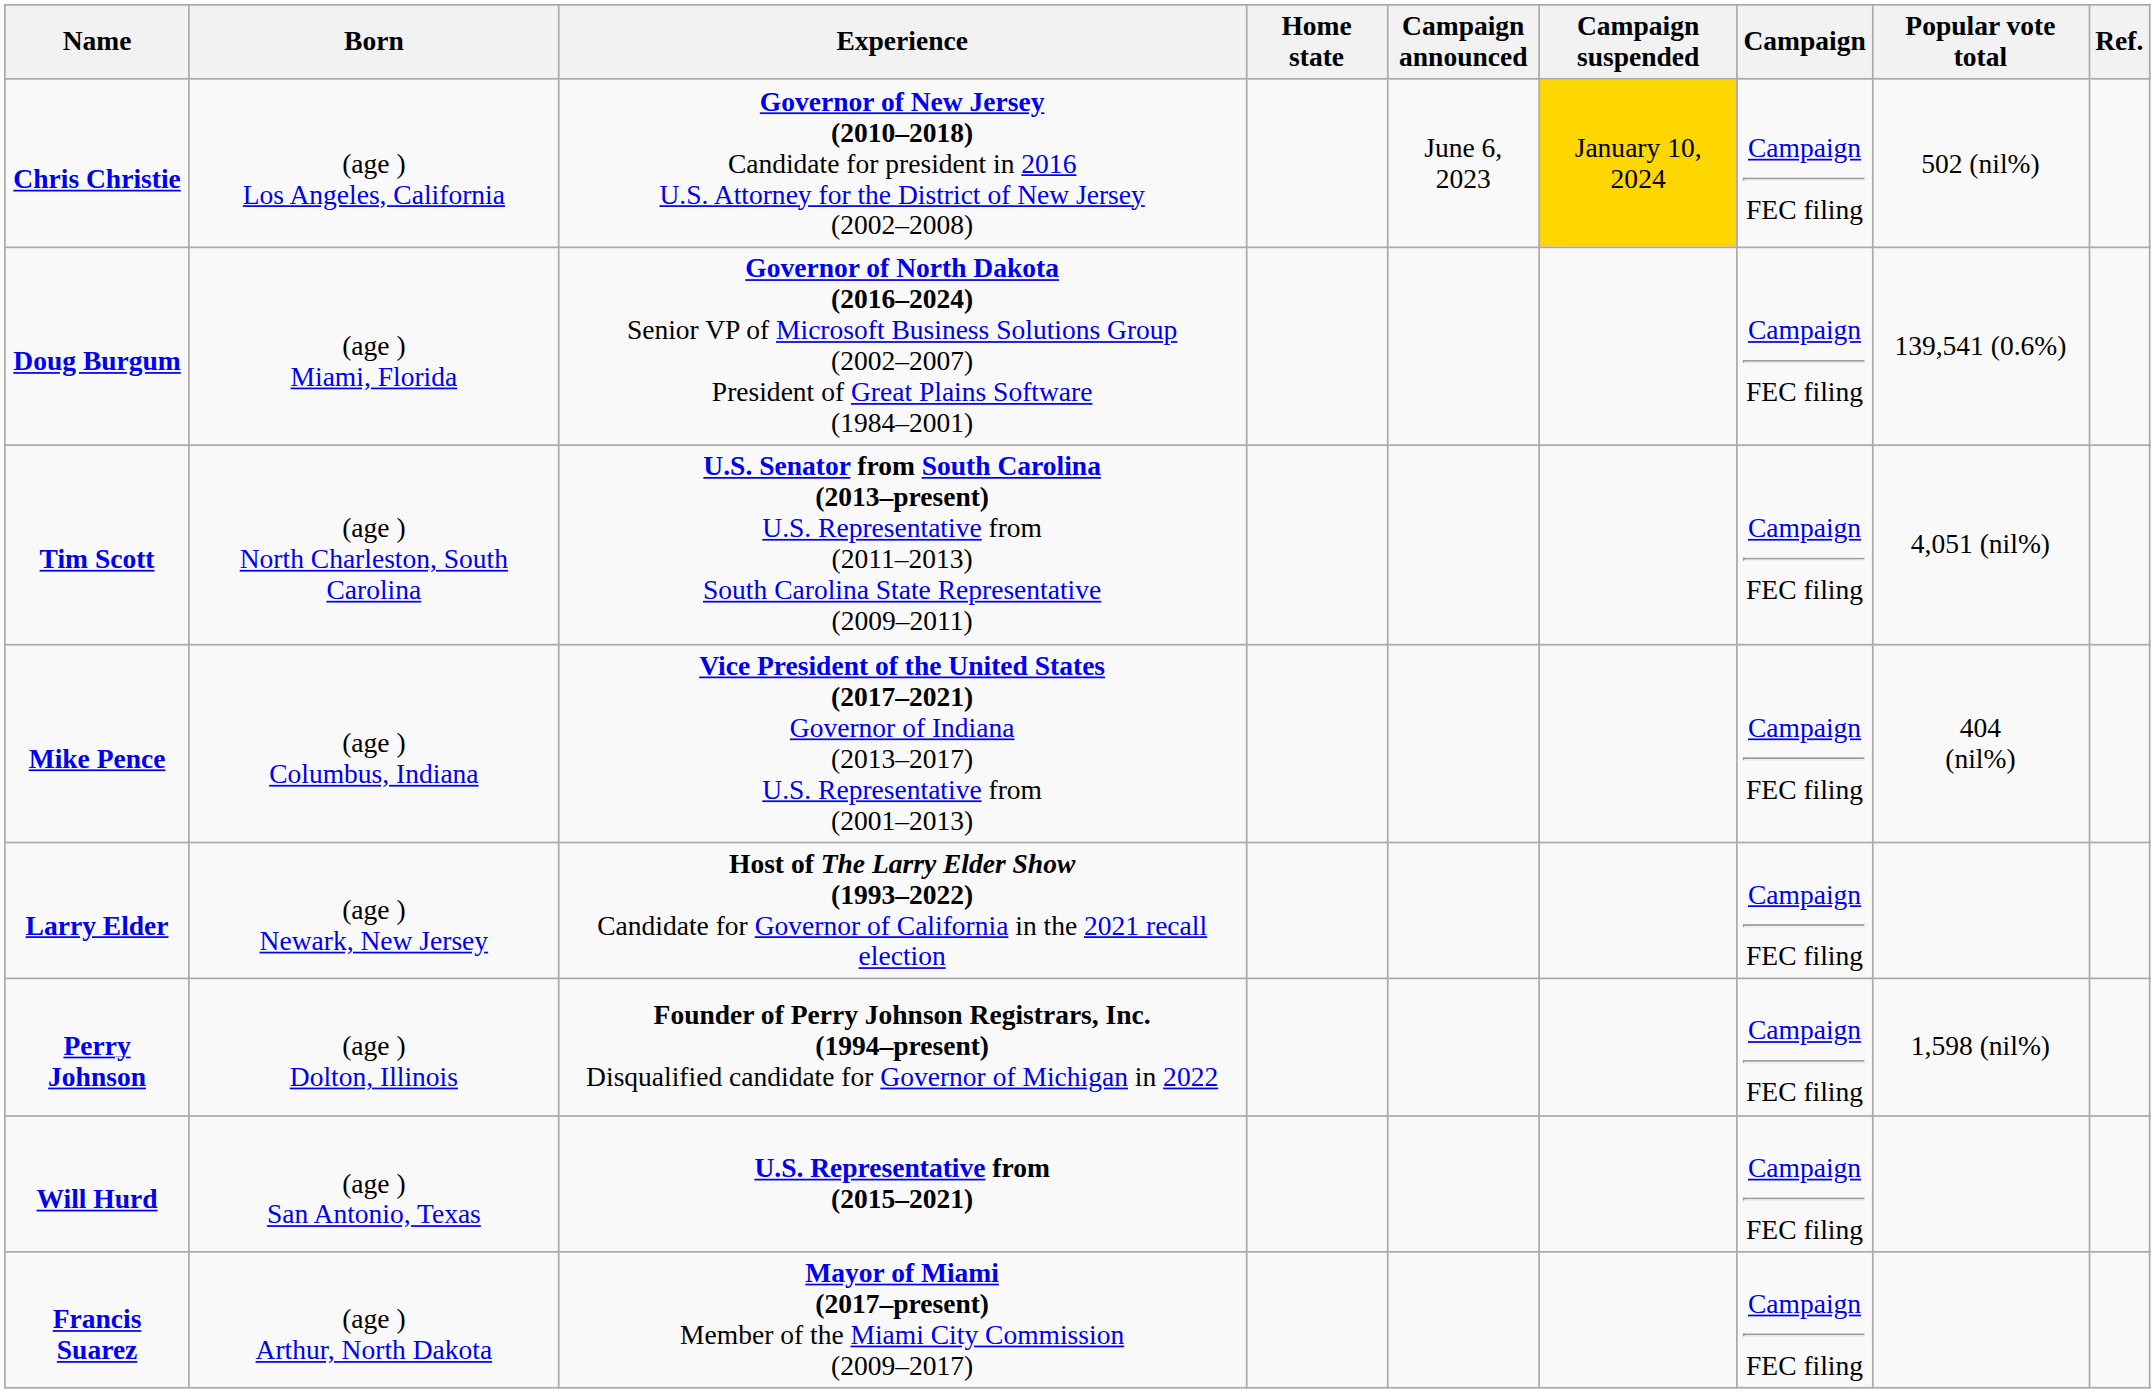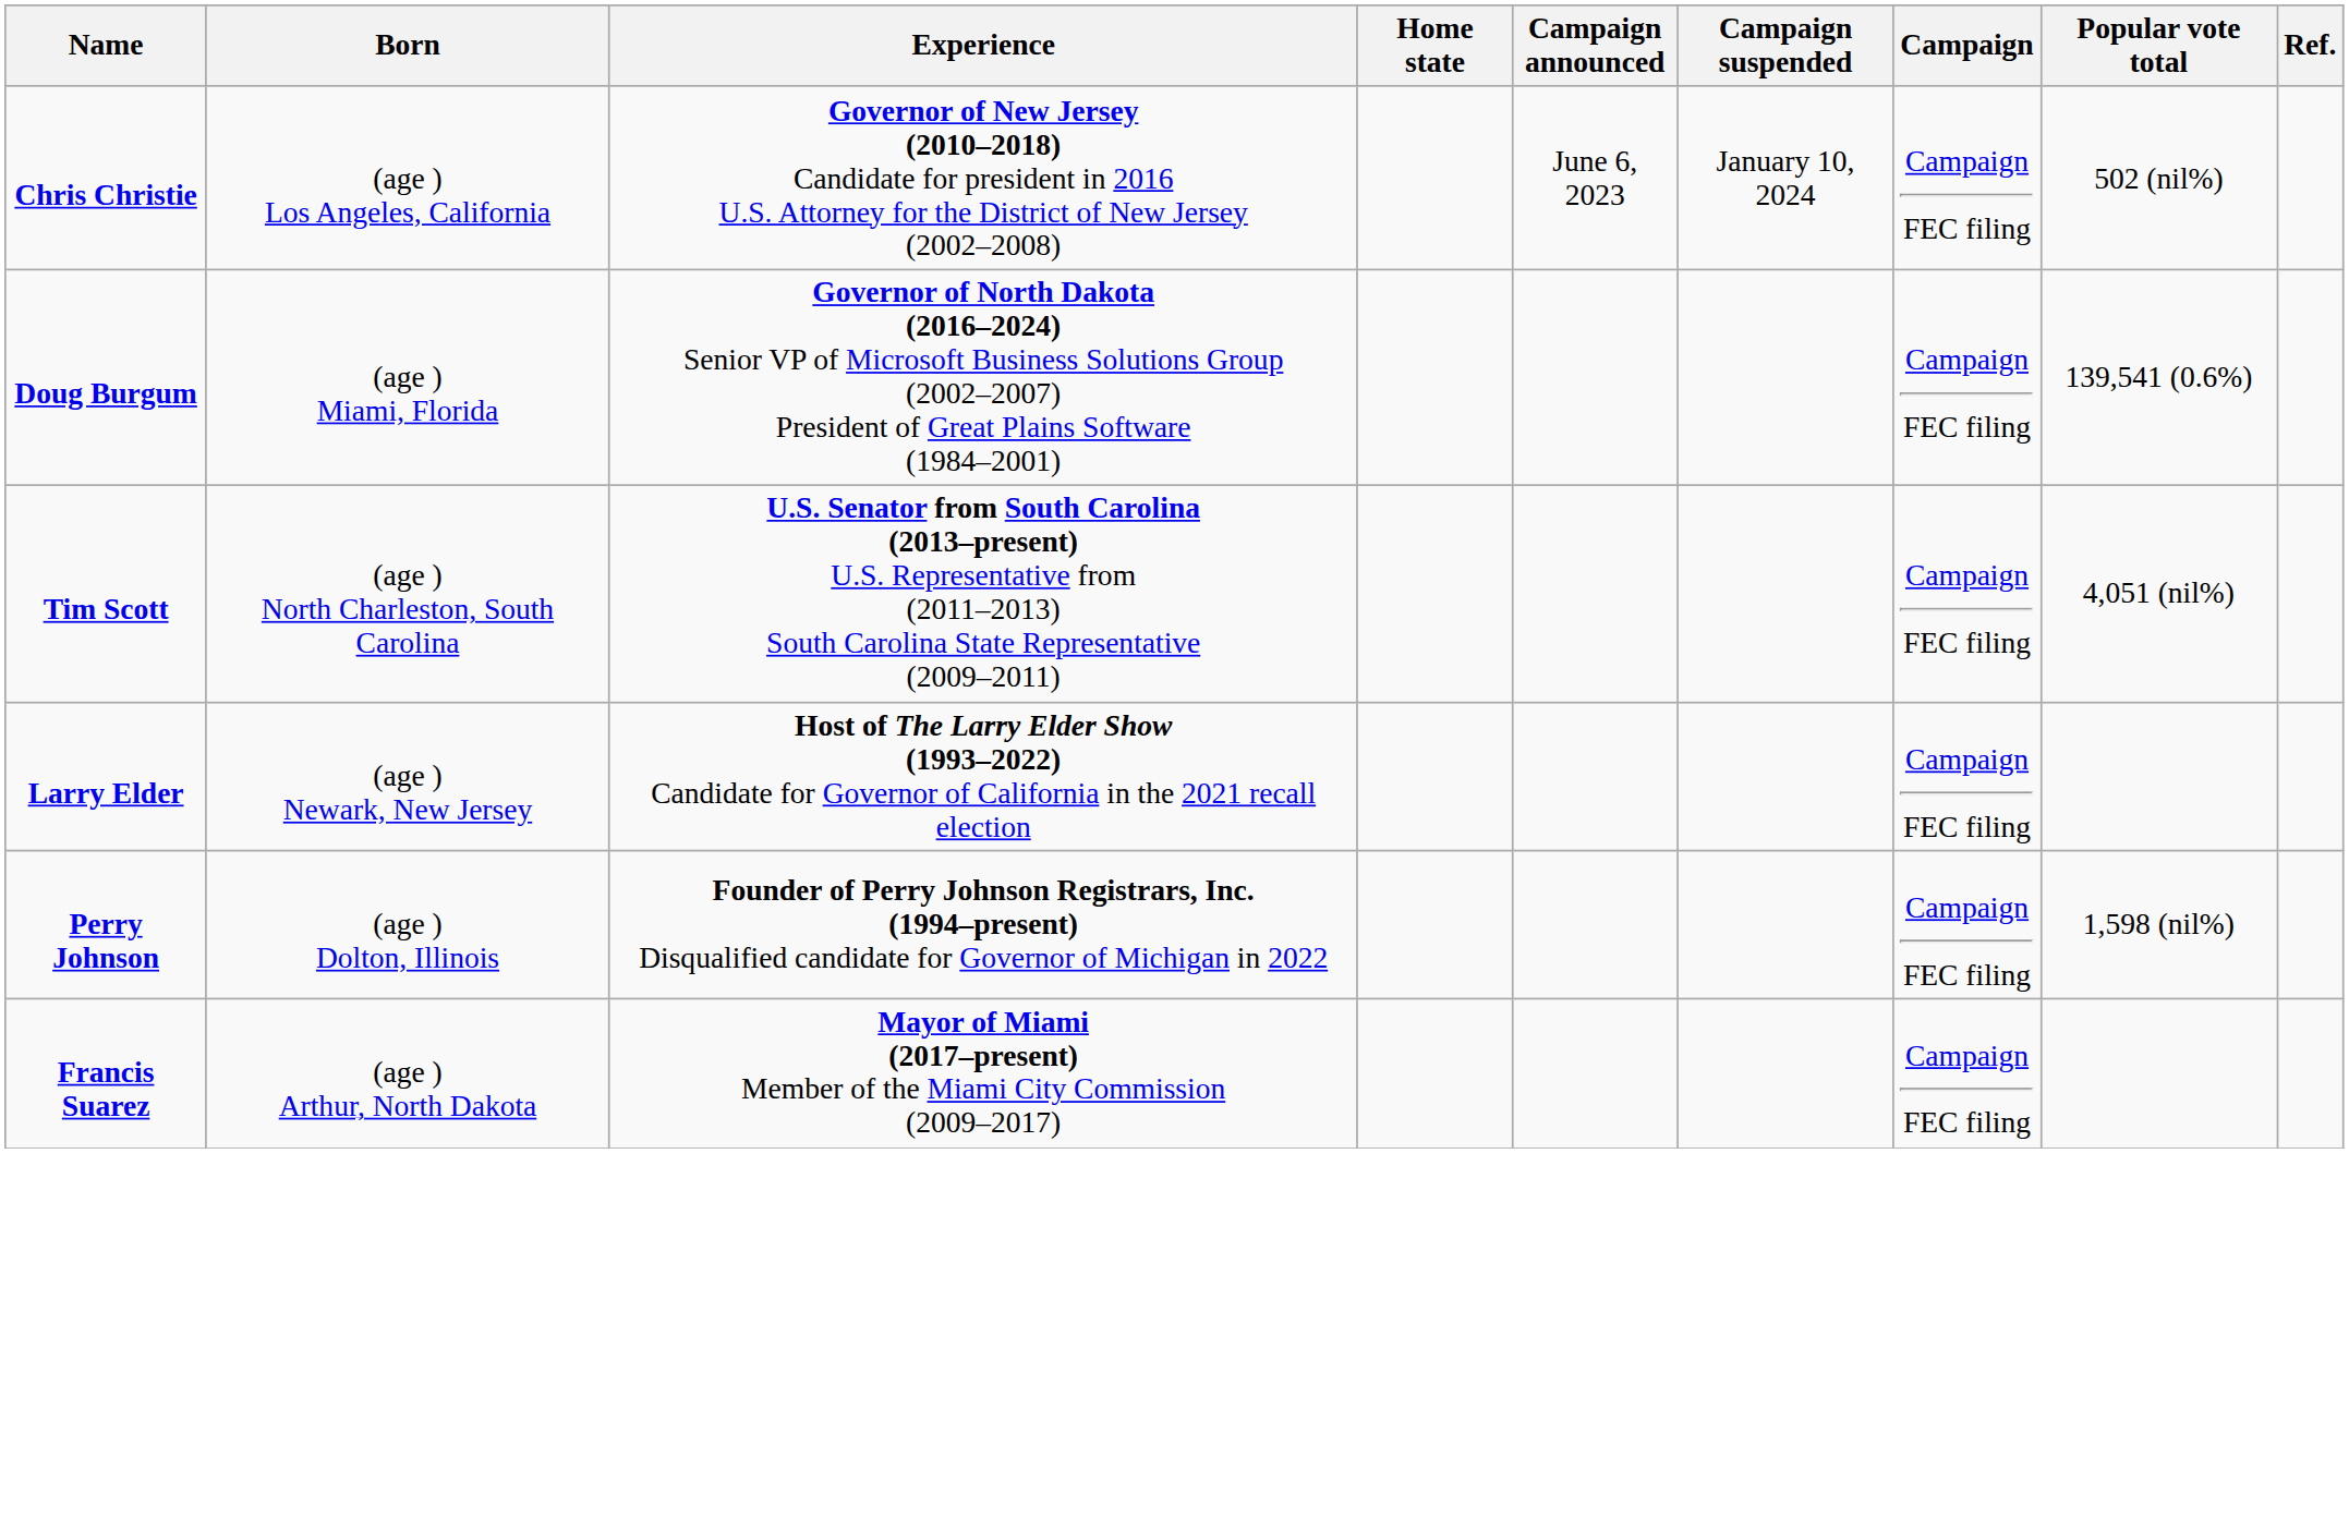 <table class="wikitable sortable" style="text-align:center;">
 <tr>
 <th scope="col">Name</th>
 <th scope="col">Born</th>
 <th scope="col" class="unsortable">Experience</th>
 <th scope="col">Home state</th>
 <th scope="col">Campaign<br>announced</th>
 <th scope="col">Campaign<br>suspended</th>
 <th scope="col">Campaign</th>
 <th scope="col">Popular vote total</th>
 <th scope="col">Ref.</th>
 </tr>
 <tr>
 <td><br><strong><a href='#'>Chris Christie</a></strong></td>
 <td><br>(age )<br><a href='#'>Los Angeles, California</a></td>
 <td><strong><a href='#'>Governor of New Jersey</a><br> (2010–2018)</strong><br>Candidate for president in <a href='#'>2016</a><br><a href='#'>U.S. Attorney for the District of New Jersey</a><br> (2002–2008)<br></td>
 <td></td>
 <td>June 6, 2023</td>
-<td style="background: gold;">January 10, 2024</td>
+<td>January 10, 2024</td>
 <td><br><a href='#'>Campaign</a><hr>FEC filing<br></td>
 <td>502 (nil%)</td>
 <td></td>
 </tr>
 <tr>
 <td scope="row" data-sort-value="Burgum, Doug"><br><strong><a href='#'>Doug Burgum</a></strong></td>
 <td><br>(age )<br><a href='#'>Miami, Florida</a></td>
 <td><strong><a href='#'>Governor of North Dakota</a><br> (2016–2024)</strong><br>Senior VP of <a href='#'>Microsoft Business Solutions Group</a><br> (2002–2007)<br>President of <a href='#'>Great Plains Software</a><br> (1984–2001)<br></td>
 <td></td>
 <td></td>
 <td><br> </td>
 <td><br><a href='#'>Campaign</a><hr>FEC filing<br></td>
 <td>139,541 (0.6%)</td>
 <td></td>
 </tr>
 <tr>
 <td scope="row" data-sort-value="Scott, Tim"><br><strong><a href='#'>Tim Scott</a></strong></td>
 <td><br>(age )<br><a href='#'>North Charleston, South Carolina</a></td>
 <td><strong><a href='#'>U.S. Senator</a> from <a href='#'>South Carolina</a><br> (2013–present)</strong><br><a href='#'>U.S. Representative</a> from <br> (2011–2013)<br><a href='#'>South Carolina State Representative</a><br> (2009–2011)<br></td>
 <td></td>
 <td><br></td>
 <td><br> </td>
 <td><br><a href='#'>Campaign</a><hr>FEC filing<br></td>
 <td>4,051 (nil%)</td>
 <td></td>
 </tr>
 <tr>
-<td scope="row" date-sort-value="Pence, Mike"><br><strong><a href='#'>Mike Pence</a></strong></td>
-<td><br>(age )<br><a href='#'>Columbus, Indiana</a></td>
-<td><strong><a href='#'>Vice President of the United States</a><br> (2017–2021)</strong><br><a href='#'>Governor of Indiana</a><br> (2013–2017)<br><a href='#'>U.S. Representative</a> from <br>(2001–2013)</td>
-<td></td>
-<td></td>
-<td></td>
-<td><br><a href='#'>Campaign</a><hr>FEC filing<br></td>
-<td>404<br>(nil%)</td>
-<td></td>
-</tr>
-<tr>
 <td scope="row" data-sort-value="Elder, Larry"><br><strong><a href='#'>Larry Elder</a></strong></td>
 <td><br>(age )<br><a href='#'>Newark, New Jersey</a></td>
 <td><strong>Host of <em>The Larry Elder Show</em><br>(1993–2022)</strong><br>Candidate for <a href='#'>Governor of California</a> in the <a href='#'>2021 recall election</a></td>
 <td></td>
 <td></td>
 <td><br></td>
 <td><br><a href='#'>Campaign</a><hr>FEC filing<br></td>
 <td></td>
 <td></td>
 </tr>
 <tr>
 <td scope="row" data-sort-value="Johnson, Perry"><br><strong><a href='#'>Perry Johnson</a></strong></td>
 <td><br>(age )<br><a href='#'>Dolton, Illinois</a></td>
 <td><strong>Founder of Perry Johnson Registrars, Inc.<br>(1994–present)</strong><br>Disqualified candidate for <a href='#'>Governor of Michigan</a> in <a href='#'>2022</a></td>
 <td></td>
 <td></td>
 <td><br></td>
 <td><br><a href='#'>Campaign</a><hr>FEC filing<br></td>
 <td>1,598 (nil%)</td>
 <td></td>
 </tr>
 <tr>
-<td scope="row" date-sort-value="Hurd, Will"><br><strong><a href='#'>Will Hurd</a></strong></td>
-<td><br>(age )<br><a href='#'>San Antonio, Texas</a></td>
-<td><strong><a href='#'>U.S. Representative</a> from <br>(2015–2021)</strong></td>
-<td></td>
-<td></td>
-<td><br></td>
-<td><br><a href='#'>Campaign</a><hr>FEC filing<br></td>
-<td></td>
-<td></td>
-</tr>
-<tr>
 <td scope="row" data-sort-value="Suarez, Francis"><br><strong><a href='#'>Francis Suarez</a></strong></td>
 <td><br>(age )<br><a href='#'>Arthur, North Dakota</a></td>
 <td><strong><a href='#'>Mayor of Miami</a><br> (2017–present)</strong><br>Member of the <a href='#'>Miami City Commission</a><br>(2009–2017)</td>
 <td></td>
 <td></td>
 <td><br></td>
 <td><br><a href='#'>Campaign</a><hr>FEC filing<br></td>
 <td></td>
 <td></td>
 </tr>
 </table>
